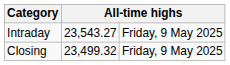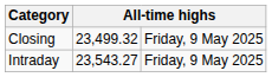 <table class="wikitable">
 <tr>
 <th colspan="1">Category</th>
 <th colspan="2">All-time highs</th>
 </tr>
 <tr>
+<td>Closing</td>
+<td>23,499.32</td>
+<td>Friday, 9 May 2025</td>
+</tr>
+<tr>
 <td>Intraday</td>
 <td>23,543.27</td>
 <td>Friday, 9 May 2025</td>
 </tr>
-<tr>
-<td>Closing</td>
-<td>23,499.32</td>
-<td>Friday, 9 May 2025</td>
-</tr>
 </table>
